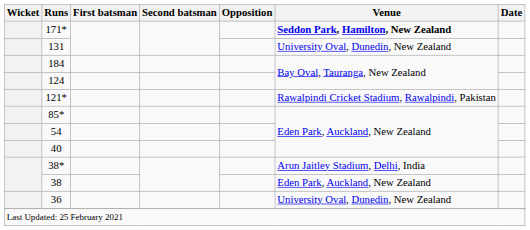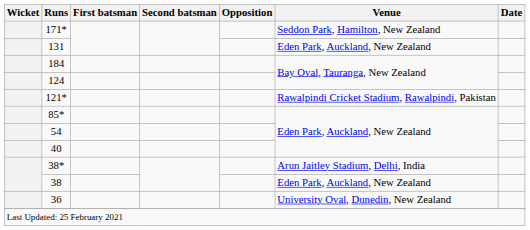 <table class="wikitable plainrowheaders sortable">
 <tr>
 <th scope=col>Wicket</th>
 <th scope=col>Runs</th>
 <th scope=col>First batsman</th>
 <th scope=col>Second batsman</th>
 <th scope=col>Opposition</th>
 <th scope=col>Venue</th>
 <th scope=col>Date</th>
 </tr>
 <tr>
 <th align=center></th>
 <td scope=row style=text-align:center;>171*</td>
 <td rowspan=2></td>
 <td rowspan=2></td>
 <td></td>
-<td><strong><a href='#'>Seddon Park</a>, <a href='#'>Hamilton</a>, New Zealand</strong></td>
+<td><a href='#'>Seddon Park</a>, <a href='#'>Hamilton</a>, New Zealand</td>
 <td></td>
 </tr>
 <tr>
 <th align=center></th>
 <td scope=row style=text-align:center;>131</td>
 <td></td>
-<td><a href='#'>University Oval</a>, <a href='#'>Dunedin</a>, New Zealand</td>
+<td><a href='#'>Eden Park</a>, <a href='#'>Auckland</a>, New Zealand</td>
 <td></td>
 </tr>
 <tr>
 <th align=center></th>
 <td scope=row style=text-align:center;>184</td>
 <td></td>
 <td></td>
 <td></td>
 <td rowspan=2><a href='#'>Bay Oval</a>, <a href='#'>Tauranga</a>, New Zealand</td>
 <td></td>
 </tr>
 <tr>
 <th align=center></th>
 <td scope=row style=text-align:center;>124</td>
 <td></td>
 <td></td>
 <td></td>
 <td></td>
 </tr>
 <tr>
 <th align=center></th>
 <td style="text-align:center;">121*</td>
 <td></td>
 <td></td>
 <td></td>
 <td><a href='#'>Rawalpindi Cricket Stadium</a>, <a href='#'>Rawalpindi</a>, Pakistan</td>
 <td></td>
 </tr>
 <tr>
 <th align=center></th>
 <td scope=row style=text-align:center;>85*</td>
 <td></td>
 <td></td>
 <td></td>
 <td rowspan=3><a href='#'>Eden Park</a>, <a href='#'>Auckland</a>, New Zealand</td>
 <td></td>
 </tr>
 <tr>
 <th align=center></th>
 <td scope=row style=text-align:center;>54</td>
 <td></td>
 <td></td>
 <td></td>
 <td></td>
 </tr>
 <tr>
 <th align=center></th>
 <td scope=row style=text-align:center;>40</td>
 <td></td>
 <td></td>
 <td></td>
 <td></td>
 </tr>
 <tr>
 <th align=center rowspan=2></th>
 <td scope=row style=text-align:center;>38*</td>
 <td></td>
 <td rowspan=2></td>
 <td></td>
 <td><a href='#'>Arun Jaitley Stadium</a>, <a href='#'>Delhi</a>, India</td>
 <td></td>
 </tr>
 <tr>
 <td scope=row style=text-align:center;>38</td>
 <td></td>
 <td></td>
 <td><a href='#'>Eden Park</a>, <a href='#'>Auckland</a>, New Zealand</td>
 <td></td>
 </tr>
 <tr>
 <th align=center></th>
 <td scope=row style=text-align:center;>36</td>
 <td></td>
 <td></td>
 <td></td>
 <td><a href='#'>University Oval</a>, <a href='#'>Dunedin</a>, New Zealand</td>
 <td></td>
 </tr>
 <tr>
 </tr>
 <tr class=sortbottom>
 <td colspan=7><small>Last Updated: 25 February 2021</small></td>
 </tr>
 </table>
